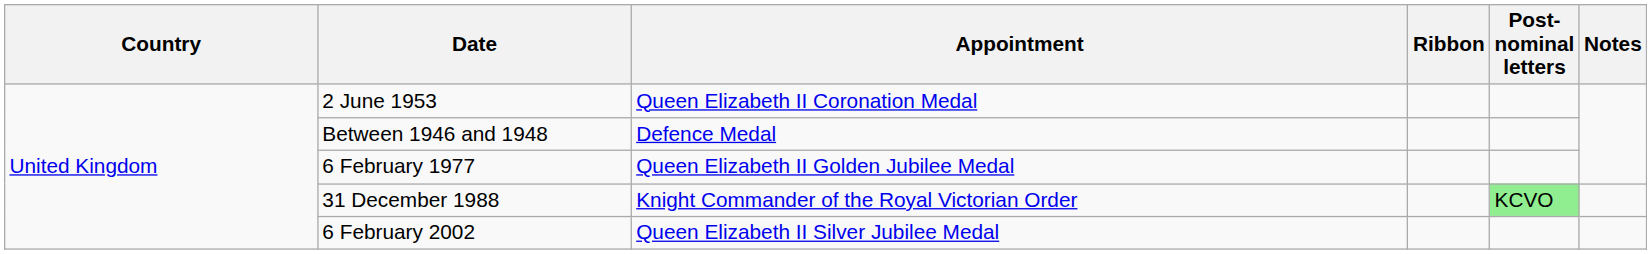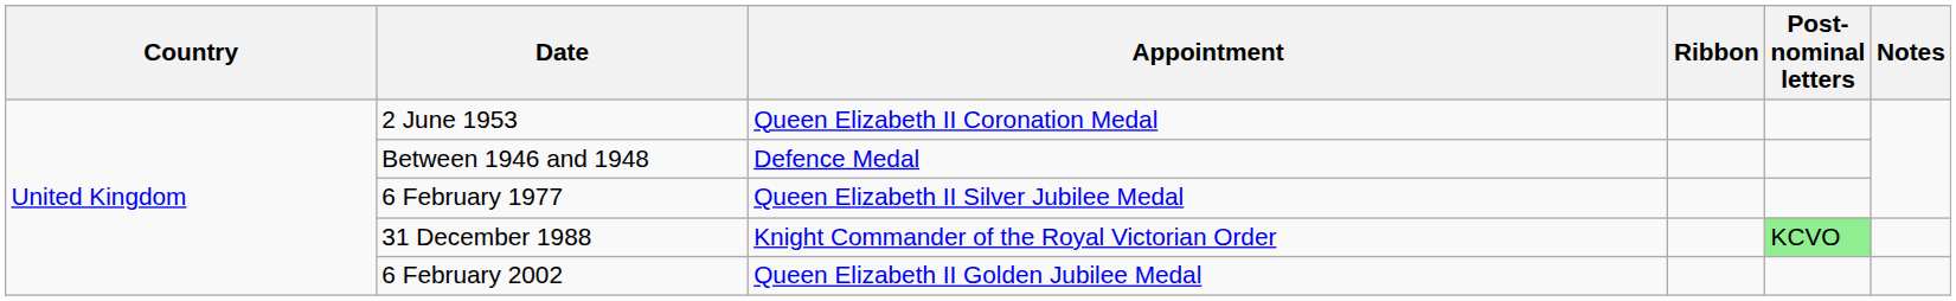 <table class="wikitable sortable plainrowheaders" width="100%">
 <tr>
 <th width="20%">Country</th>
 <th width="20%">Date</th>
 <th width="50%">Appointment</th>
 <th width="5%">Ribbon</th>
 <th width="5%">Post-nominal letters</th>
 <th>Notes</th>
 </tr>
 <tr>
 <td rowspan="5"><a href='#'>United Kingdom</a></td>
 <td>2 June 1953</td>
 <td><a href='#'>Queen Elizabeth II Coronation Medal</a></td>
 <td></td>
 <td></td>
 <td rowspan="3"></td>
 </tr>
 <tr>
 <td>Between 1946 and 1948</td>
 <td><a href='#'>Defence Medal</a></td>
 <td></td>
 <td></td>
 </tr>
 <tr>
 <td>6 February 1977</td>
-<td><a href='#'>Queen Elizabeth II Golden Jubilee Medal</a></td>
+<td><a href='#'>Queen Elizabeth II Silver Jubilee Medal</a></td>
 <td></td>
 <td></td>
 </tr>
 <tr>
 <td>31 December 1988</td>
 <td><a href='#'>Knight Commander of the Royal Victorian Order</a></td>
 <td></td>
 <td style="background: lightgreen;">KCVO</td>
 <td></td>
 </tr>
 <tr>
 <td>6 February 2002</td>
-<td><a href='#'>Queen Elizabeth II Silver Jubilee Medal</a></td>
+<td><a href='#'>Queen Elizabeth II Golden Jubilee Medal</a></td>
 <td></td>
 <td></td>
 <td></td>
 </tr>
 </table>
